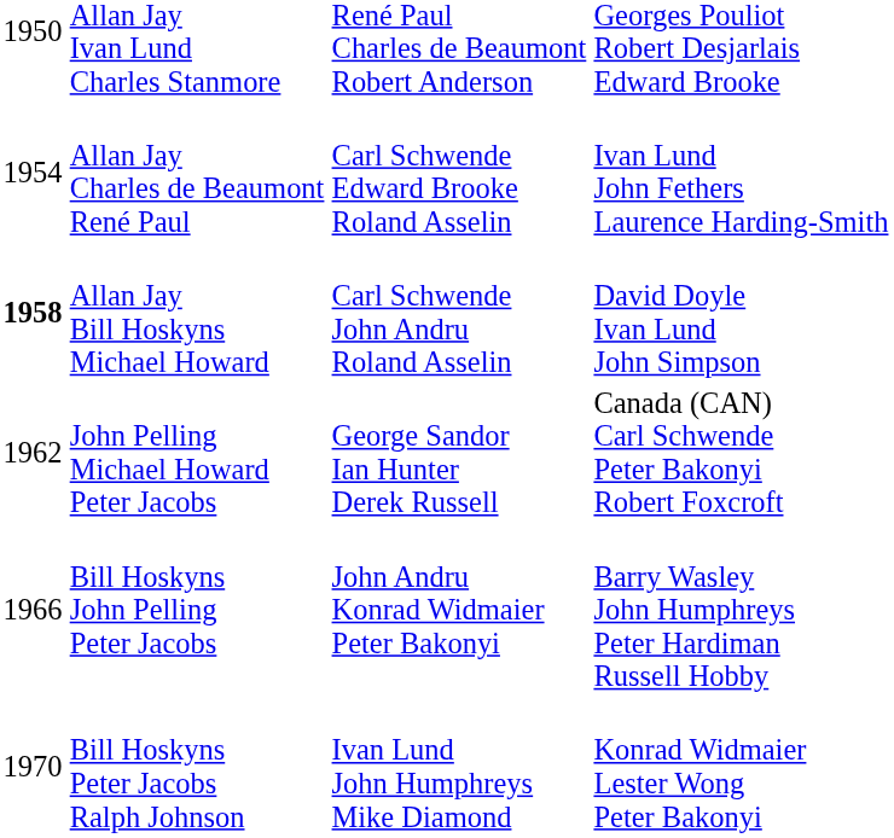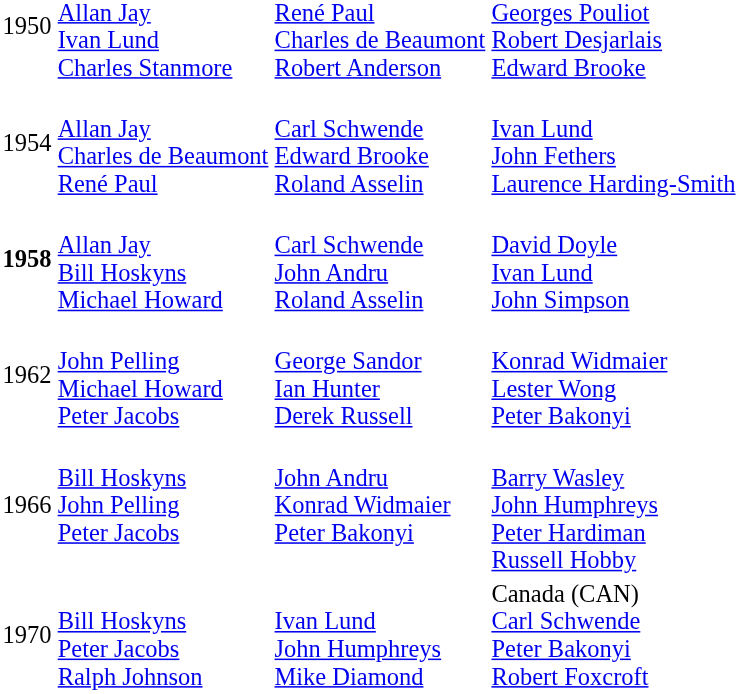 <table>
 <tr>
 <td>1950</td>
 <td><br><a href='#'>Allan Jay</a><br><a href='#'>Ivan Lund</a><br><a href='#'>Charles Stanmore</a></td>
 <td><br><a href='#'>René Paul</a><br><a href='#'>Charles de Beaumont</a><br><a href='#'>Robert Anderson</a></td>
 <td><br><a href='#'>Georges Pouliot</a><br><a href='#'>Robert Desjarlais</a><br><a href='#'>Edward Brooke</a></td>
 </tr>
 <tr>
 <td>1954</td>
 <td><br><a href='#'>Allan Jay</a><br><a href='#'>Charles de Beaumont</a><br><a href='#'>René Paul</a></td>
 <td><br><a href='#'>Carl Schwende</a><br><a href='#'>Edward Brooke</a><br><a href='#'>Roland Asselin</a></td>
 <td><br><a href='#'>Ivan Lund</a><br><a href='#'>John Fethers</a><br><a href='#'>Laurence Harding-Smith</a></td>
 </tr>
 <tr>
 <td><strong>1958</strong></td>
 <td><br><a href='#'>Allan Jay</a><br><a href='#'>Bill Hoskyns</a><br><a href='#'>Michael Howard</a></td>
 <td><br><a href='#'>Carl Schwende</a><br><a href='#'>John Andru</a><br><a href='#'>Roland Asselin</a></td>
 <td><br><a href='#'>David Doyle</a><br><a href='#'>Ivan Lund</a><br><a href='#'>John Simpson</a></td>
 </tr>
 <tr>
 <td>1962</td>
 <td><br><a href='#'>John Pelling</a><br><a href='#'>Michael Howard</a><br><a href='#'>Peter Jacobs</a></td>
 <td><br><a href='#'>George Sandor</a><br><a href='#'>Ian Hunter</a><br><a href='#'>Derek Russell</a></td>
-<td> Canada (CAN)<br><a href='#'>Carl Schwende</a><br><a href='#'>Peter Bakonyi</a><br><a href='#'>Robert Foxcroft</a></td>
+<td><br><a href='#'>Konrad Widmaier</a><br><a href='#'>Lester Wong</a><br><a href='#'>Peter Bakonyi</a></td>
 </tr>
 <tr>
 <td>1966</td>
 <td valign=top><br><a href='#'>Bill Hoskyns</a><br><a href='#'>John Pelling</a><br><a href='#'>Peter Jacobs</a></td>
 <td valign=top><br><a href='#'>John Andru</a><br><a href='#'>Konrad Widmaier</a><br><a href='#'>Peter Bakonyi</a></td>
 <td><br><a href='#'>Barry Wasley</a><br><a href='#'>John Humphreys</a><br><a href='#'>Peter Hardiman</a><br><a href='#'>Russell Hobby</a></td>
 </tr>
 <tr>
 <td>1970</td>
 <td><br><a href='#'>Bill Hoskyns</a><br><a href='#'>Peter Jacobs</a><br><a href='#'>Ralph Johnson</a></td>
 <td><br><a href='#'>Ivan Lund</a><br><a href='#'>John Humphreys</a><br><a href='#'>Mike Diamond</a></td>
-<td><br><a href='#'>Konrad Widmaier</a><br><a href='#'>Lester Wong</a><br><a href='#'>Peter Bakonyi</a></td>
+<td> Canada (CAN)<br><a href='#'>Carl Schwende</a><br><a href='#'>Peter Bakonyi</a><br><a href='#'>Robert Foxcroft</a></td>
 </tr>
 </table>
